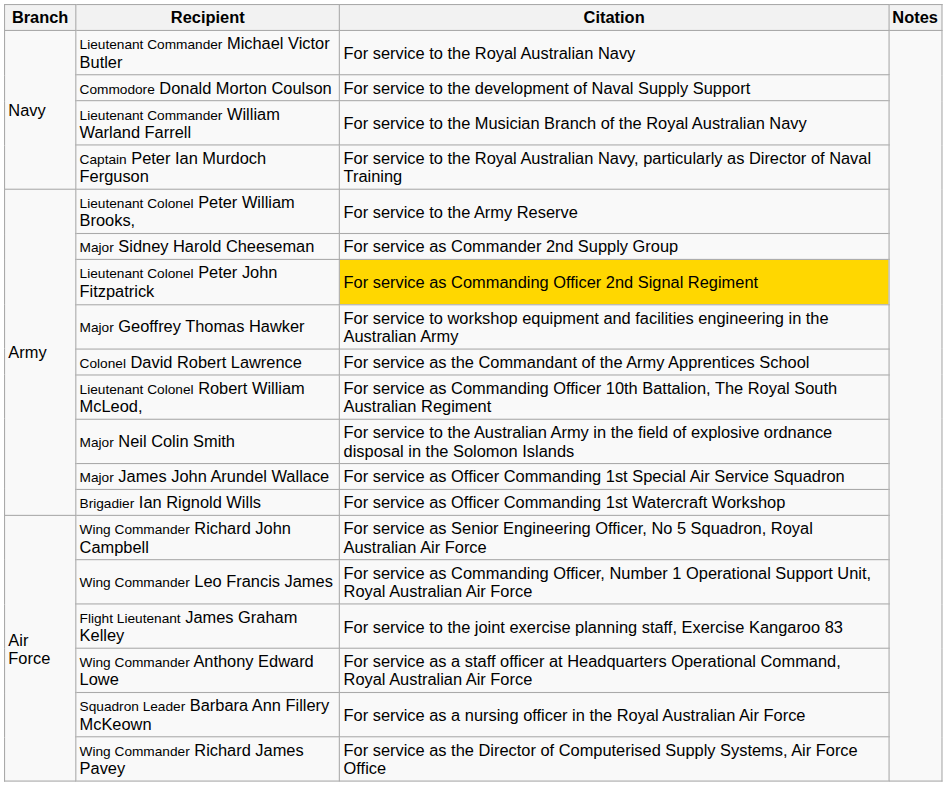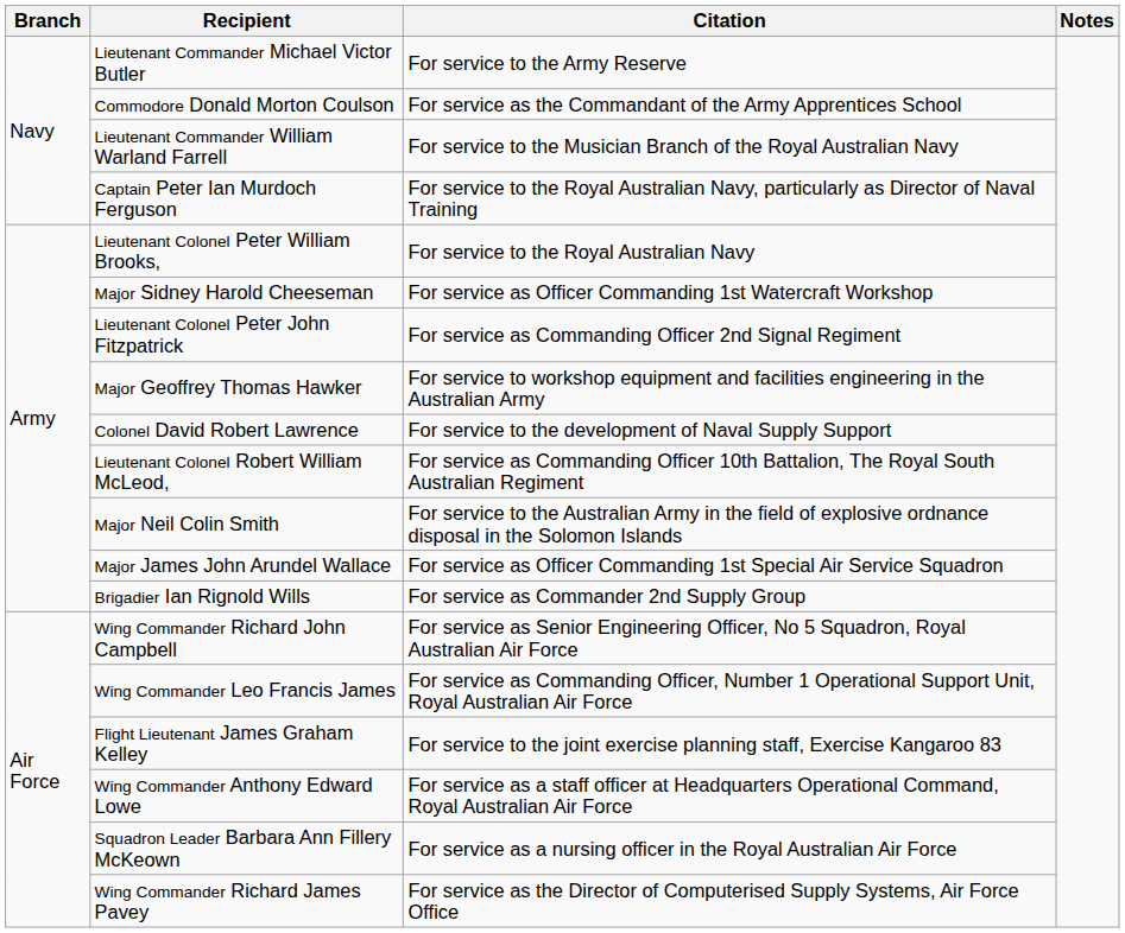 <table class="wikitable" style="font-size:95%;">
 <tr>
 <th>Branch</th>
 <th>Recipient</th>
 <th>Citation</th>
 <th>Notes</th>
 </tr>
 <tr>
 <td rowspan="4">Navy</td>
 <td><small>Lieutenant Commander</small> Michael Victor Butler</td>
-<td>For service to the Royal Australian Navy</td>
+<td>For service to the Army Reserve</td>
 <td rowspan="19"></td>
 </tr>
 <tr>
 <td><small>Commodore</small> Donald Morton Coulson</td>
-<td>For service to the development of Naval Supply Support</td>
+<td>For service as the Commandant of the Army Apprentices School</td>
 </tr>
 <tr>
 <td><small>Lieutenant Commander</small> William Warland Farrell</td>
 <td>For service to the Musician Branch of the Royal Australian Navy</td>
 </tr>
 <tr>
 <td><small>Captain</small> Peter Ian Murdoch Ferguson</td>
 <td>For service to the Royal Australian Navy, particularly as Director of Naval Training</td>
 </tr>
 <tr>
 <td rowspan="9">Army</td>
 <td><small>Lieutenant Colonel</small> Peter William Brooks, </td>
-<td>For service to the Army Reserve</td>
+<td>For service to the Royal Australian Navy</td>
 </tr>
 <tr>
 <td><small>Major</small> Sidney Harold Cheeseman</td>
-<td>For service as Commander 2nd Supply Group</td>
+<td>For service as Officer Commanding 1st Watercraft Workshop</td>
 </tr>
 <tr>
 <td><small>Lieutenant Colonel</small> Peter John Fitzpatrick</td>
-<td style="background: gold;">For service as Commanding Officer 2nd Signal Regiment</td>
+<td>For service as Commanding Officer 2nd Signal Regiment</td>
 </tr>
 <tr>
 <td><small>Major</small> Geoffrey Thomas Hawker</td>
 <td>For service to workshop equipment and facilities engineering in the Australian Army</td>
 </tr>
 <tr>
 <td><small>Colonel</small> David Robert Lawrence</td>
-<td>For service as the Commandant of the Army Apprentices School</td>
+<td>For service to the development of Naval Supply Support</td>
 </tr>
 <tr>
 <td><small>Lieutenant Colonel</small> Robert William McLeod, </td>
 <td>For service as Commanding Officer 10th Battalion, The Royal South Australian Regiment</td>
 </tr>
 <tr>
 <td><small>Major</small> Neil Colin Smith</td>
 <td>For service to the Australian Army in the field of explosive ordnance disposal in the Solomon Islands</td>
 </tr>
 <tr>
 <td><small>Major</small> James John Arundel Wallace</td>
 <td>For service as Officer Commanding 1st Special Air Service Squadron</td>
 </tr>
 <tr>
 <td><small>Brigadier</small> Ian Rignold Wills</td>
-<td>For service as Officer Commanding 1st Watercraft Workshop</td>
+<td>For service as Commander 2nd Supply Group</td>
 </tr>
 <tr>
 <td rowspan="6">Air Force</td>
 <td><small>Wing Commander</small> Richard John Campbell</td>
 <td>For service as Senior Engineering Officer, No 5 Squadron, Royal Australian Air Force</td>
 </tr>
 <tr>
 <td><small>Wing Commander</small> Leo Francis James</td>
 <td>For service as Commanding Officer, Number 1 Operational Support Unit, Royal Australian Air Force</td>
 </tr>
 <tr>
 <td><small>Flight Lieutenant</small> James Graham Kelley</td>
 <td>For service to the joint exercise planning staff, Exercise Kangaroo 83</td>
 </tr>
 <tr>
 <td><small>Wing Commander</small> Anthony Edward Lowe</td>
 <td>For service as a staff officer at Headquarters Operational Command, Royal Australian Air Force</td>
 </tr>
 <tr>
 <td><small>Squadron Leader</small> Barbara Ann Fillery McKeown</td>
 <td>For service as a nursing officer in the Royal Australian Air Force</td>
 </tr>
 <tr>
 <td><small>Wing Commander</small> Richard James Pavey</td>
 <td>For service as the Director of Computerised Supply Systems, Air Force Office</td>
 </tr>
 </table>
